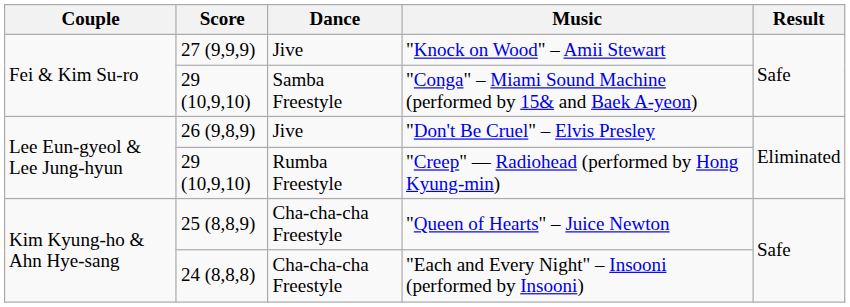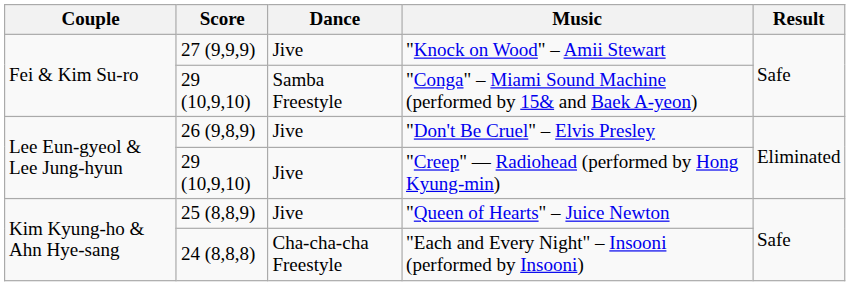 <table class="wikitable" style="width:80%;">
 <tr>
 <th>Couple</th>
 <th>Score</th>
 <th>Dance</th>
 <th>Music</th>
 <th>Result</th>
 </tr>
 <tr>
 <td rowspan=2>Fei & Kim Su-ro</td>
 <td>27 (9,9,9)</td>
 <td>Jive</td>
 <td>"<a href='#'>Knock on Wood</a>" – <a href='#'>Amii Stewart</a></td>
 <td rowspan=2>Safe</td>
 </tr>
 <tr>
 <td>29 (10,9,10)</td>
 <td>Samba Freestyle</td>
 <td>"<a href='#'>Conga</a>" – <a href='#'>Miami Sound Machine</a> (performed by <a href='#'>15&</a> and <a href='#'>Baek A-yeon</a>)</td>
 </tr>
 <tr>
 <td rowspan=2>Lee Eun-gyeol & Lee Jung-hyun</td>
 <td>26 (9,8,9)</td>
 <td>Jive</td>
 <td>"<a href='#'>Don't Be Cruel</a>" – <a href='#'>Elvis Presley</a></td>
 <td rowspan=2>Eliminated</td>
 </tr>
 <tr>
 <td>29 (10,9,10)</td>
-<td>Rumba Freestyle</td>
+<td>Jive</td>
 <td>"<a href='#'>Creep</a>" — <a href='#'>Radiohead</a> (performed by <a href='#'>Hong Kyung-min</a>)</td>
 </tr>
 <tr>
 <td rowspan=2>Kim Kyung-ho & Ahn Hye-sang</td>
 <td>25 (8,8,9)</td>
-<td>Cha-cha-cha Freestyle</td>
+<td>Jive</td>
 <td>"<a href='#'>Queen of Hearts</a>" – <a href='#'>Juice Newton</a></td>
 <td rowspan=2>Safe</td>
 </tr>
 <tr>
 <td>24 (8,8,8)</td>
 <td>Cha-cha-cha Freestyle</td>
 <td>"Each and Every Night" – <a href='#'>Insooni</a> (performed by <a href='#'>Insooni</a>)</td>
 </tr>
 </table>
